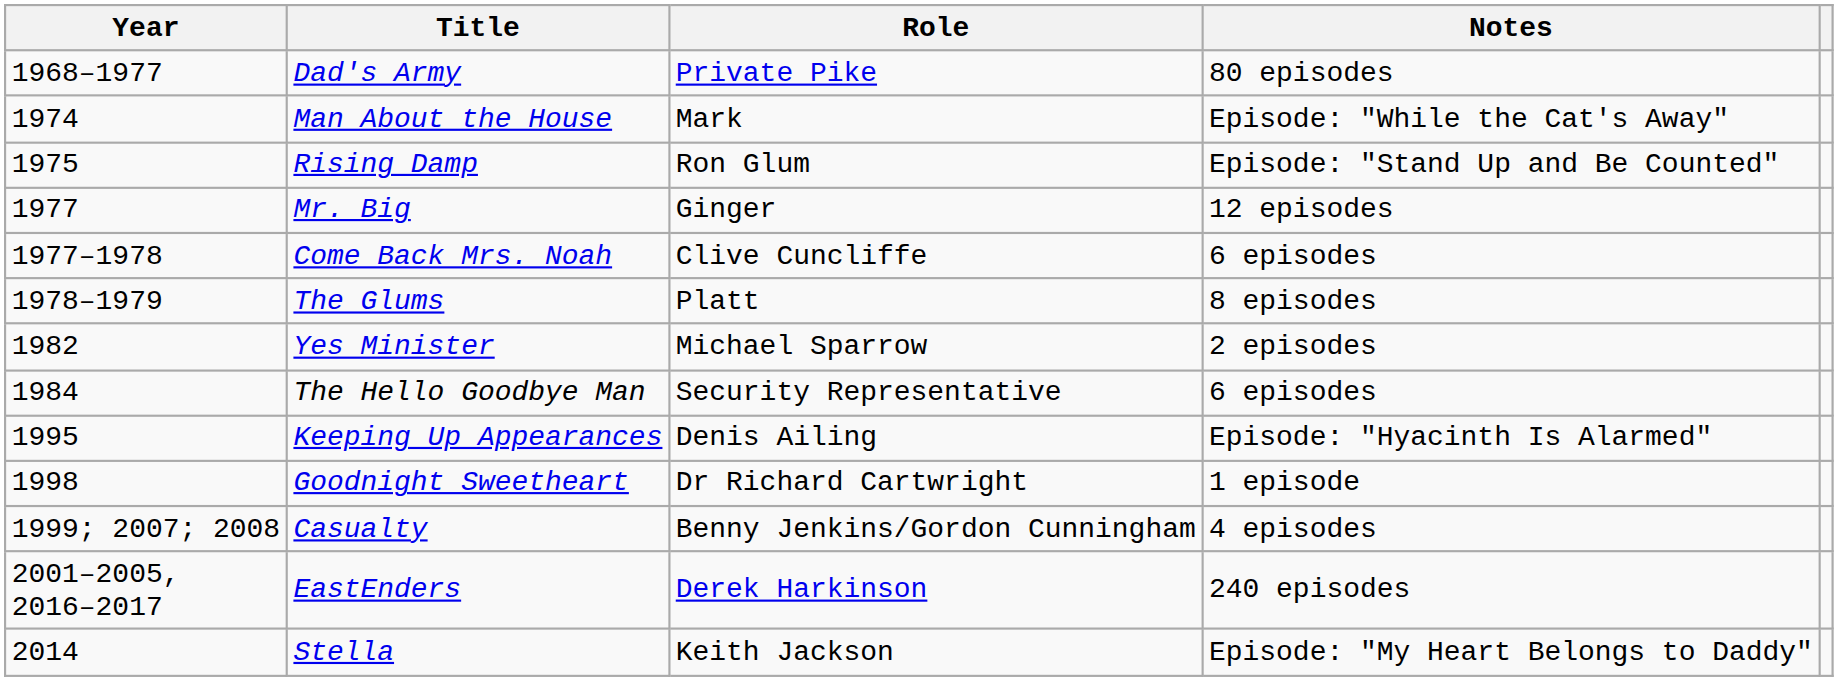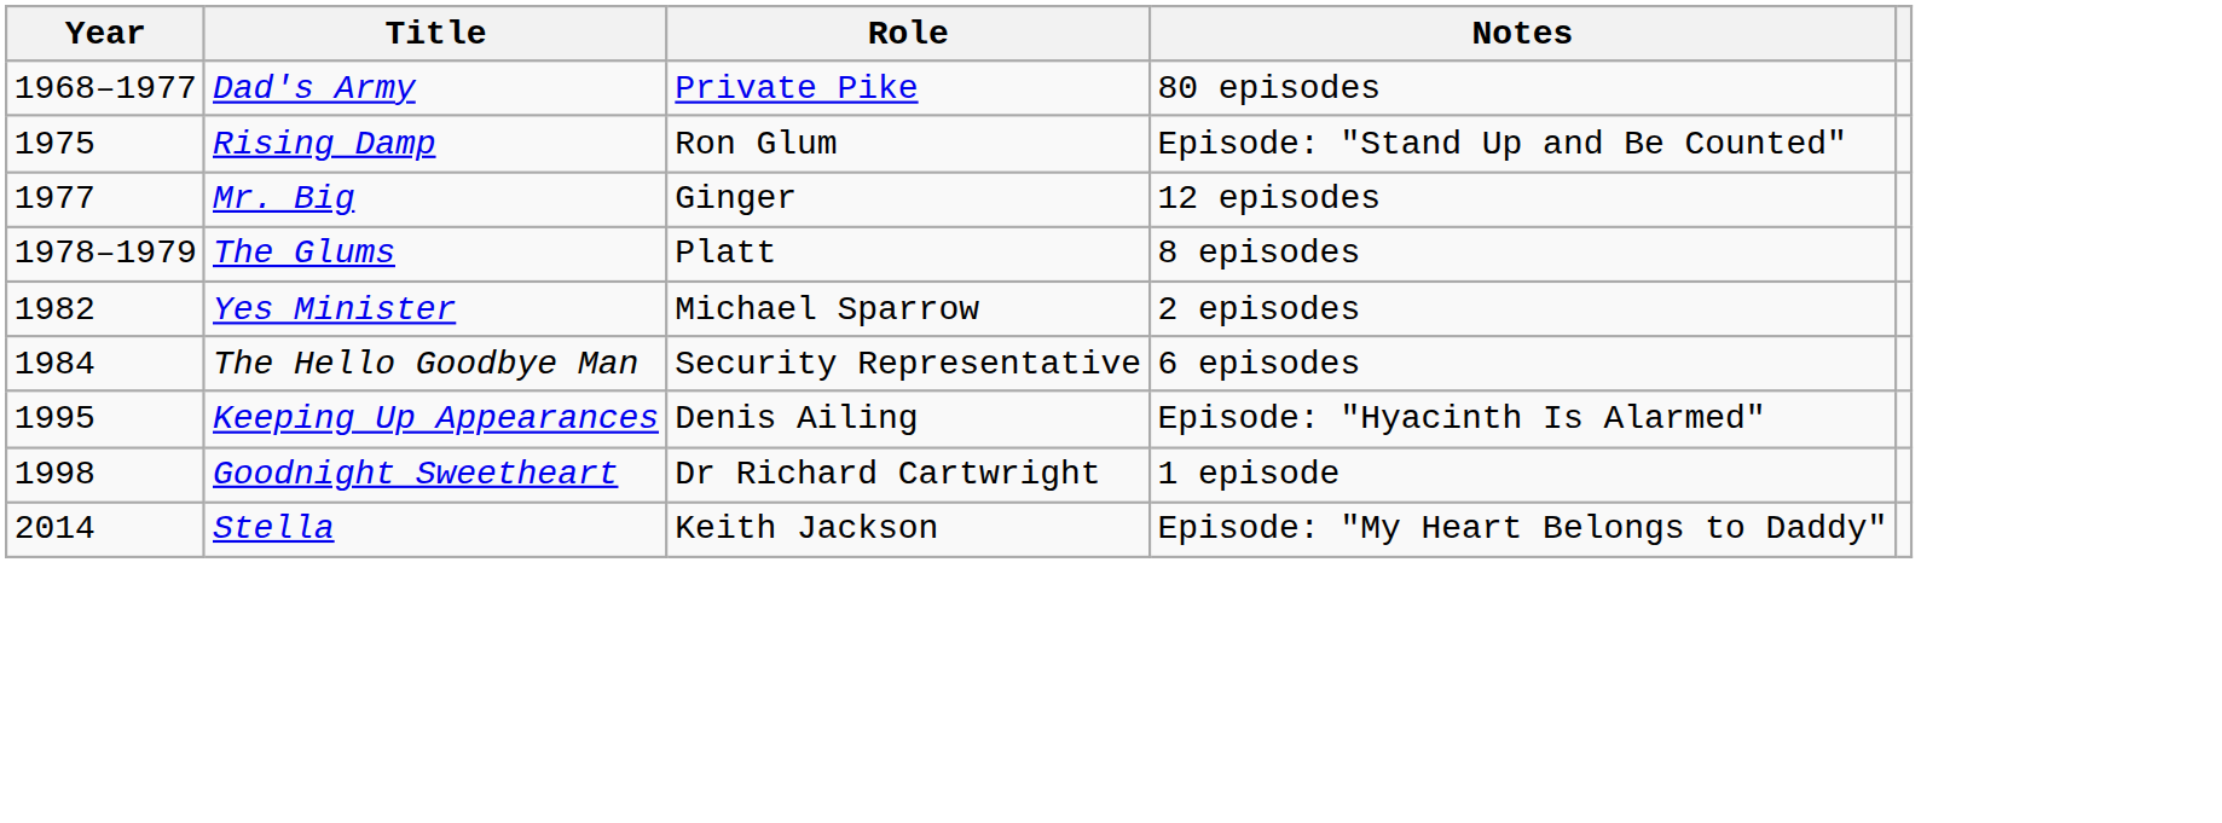 <table class="wikitable">
 <tr>
 <th>Year</th>
 <th>Title</th>
 <th>Role</th>
 <th>Notes</th>
 <th></th>
 </tr>
 <tr>
 <td>1968–1977</td>
 <td><em><a href='#'>Dad's Army</a></em></td>
 <td><a href='#'>Private Pike</a></td>
 <td>80 episodes</td>
 <td></td>
 </tr>
 <tr>
-<td>1974</td>
-<td><em><a href='#'>Man About the House</a></em></td>
-<td>Mark</td>
-<td>Episode: "While the Cat's Away"</td>
-<td></td>
-</tr>
-<tr>
 <td>1975</td>
 <td><em><a href='#'>Rising Damp</a></em></td>
 <td>Ron Glum</td>
 <td>Episode: "Stand Up and Be Counted"</td>
 <td></td>
 </tr>
 <tr>
 <td>1977</td>
 <td><em><a href='#'>Mr. Big</a></em></td>
 <td>Ginger</td>
 <td>12 episodes</td>
-</tr>
-<tr>
-<td>1977–1978</td>
-<td><em><a href='#'>Come Back Mrs. Noah</a></em></td>
-<td>Clive Cuncliffe</td>
-<td>6 episodes</td>
-<td></td>
 </tr>
 <tr>
 <td>1978–1979</td>
 <td><em><a href='#'>The Glums</a></em></td>
 <td>Platt</td>
 <td>8 episodes</td>
 <td></td>
 </tr>
 <tr>
 <td>1982</td>
 <td><em><a href='#'>Yes Minister</a></em></td>
 <td>Michael Sparrow</td>
 <td>2 episodes</td>
 <td></td>
 </tr>
 <tr>
 <td>1984</td>
 <td><em>The Hello Goodbye Man</em></td>
 <td>Security Representative</td>
 <td>6 episodes</td>
 <td></td>
 </tr>
 <tr>
 <td>1995</td>
 <td><em><a href='#'>Keeping Up Appearances</a></em></td>
 <td>Denis Ailing</td>
 <td>Episode: "Hyacinth Is Alarmed"</td>
 <td></td>
 </tr>
 <tr>
 <td>1998</td>
 <td><em><a href='#'>Goodnight Sweetheart</a></em></td>
 <td>Dr Richard Cartwright</td>
 <td>1 episode</td>
 <td></td>
 </tr>
 <tr>
-<td>1999; 2007; 2008</td>
-<td><em><a href='#'>Casualty</a></em></td>
-<td>Benny Jenkins/Gordon Cunningham</td>
-<td>4 episodes</td>
-<td></td>
-</tr>
-<tr>
-<td>2001–2005,<br>2016–2017</td>
-<td><em><a href='#'>EastEnders</a></em></td>
-<td><a href='#'>Derek Harkinson</a></td>
-<td>240 episodes</td>
-<td></td>
-</tr>
-<tr>
 <td>2014</td>
 <td><em><a href='#'>Stella</a></em></td>
 <td>Keith Jackson</td>
 <td>Episode: "My Heart Belongs to Daddy"</td>
 <td></td>
 </tr>
 </table>
